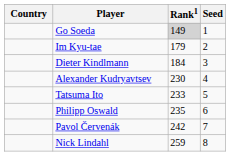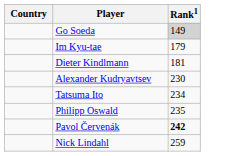 <table class="sortable wikitable">
 <tr>
 <th width="70">Country</th>
 <th width="175">Player</th>
 <th>Rank<sup>1</sup></th>
-<th>Seed</th>
 </tr>
 <tr>
 <td></td>
 <td><a href='#'>Go Soeda</a></td>
 <td style="background: lightgrey;">149</td>
-<td>1</td>
 </tr>
 <tr>
 <td></td>
 <td><a href='#'>Im Kyu-tae</a></td>
 <td>179</td>
-<td>2</td>
 </tr>
 <tr>
 <td></td>
 <td><a href='#'>Dieter Kindlmann</a></td>
-<td>184</td>
-<td>3</td>
+<td>181</td>
 </tr>
 <tr>
 <td></td>
 <td><a href='#'>Alexander Kudryavtsev</a></td>
 <td>230</td>
-<td>4</td>
 </tr>
 <tr>
 <td></td>
 <td><a href='#'>Tatsuma Ito</a></td>
-<td>233</td>
-<td>5</td>
+<td>234</td>
 </tr>
 <tr>
 <td></td>
 <td><a href='#'>Philipp Oswald</a></td>
 <td>235</td>
-<td>6</td>
 </tr>
 <tr>
 <td></td>
 <td><a href='#'>Pavol Červenák</a></td>
-<td>242</td>
-<td>7</td>
+<td><strong>242</strong></td>
 </tr>
 <tr>
 <td></td>
 <td><a href='#'>Nick Lindahl</a></td>
 <td>259</td>
-<td>8</td>
 </tr>
 </table>
